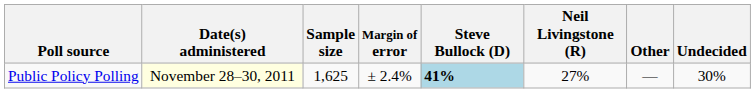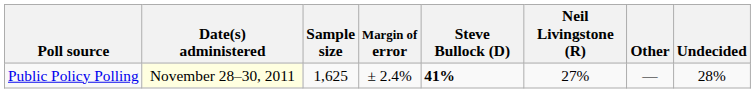 <table class="wikitable">
 <tr valign= bottom>
 <th>Poll source</th>
 <th style="width:160px;">Date(s)<br>administered</th>
 <th class=small>Sample<br>size</th>
 <th><small>Margin of</small><br>error</th>
 <th width=100px>Steve<br>Bullock (D)</th>
 <th width=100px>Neil<br>Livingstone (R)</th>
 <th>Other</th>
 <th>Undecided</th>
 </tr>
 <tr>
 <td><a href='#'>Public Policy Polling</a></td>
 <td align=center style="background: lightyellow;">November 28–30, 2011</td>
 <td align=center>1,625</td>
 <td align=center>± 2.4%</td>
-<td style="background: lightblue;"><strong>41%</strong></td>
+<td><strong>41%</strong></td>
 <td align=center>27%</td>
 <td align=center>—</td>
-<td align=center>30%</td>
+<td align=center>28%</td>
 </tr>
 </table>
